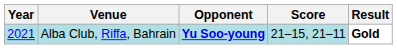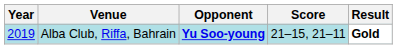 <table class="sortable wikitable" style="font-size: 90%;">
 <tr>
 <th>Year</th>
 <th>Venue</th>
 <th>Opponent</th>
 <th>Score</th>
 <th>Result</th>
 </tr>
 <tr style="background:#B0E0E6">
-<td align="center"><a href='#'>2021</a></td>
+<td align="center"><a href='#'>2019</a></td>
 <td align="left">Alba Club, <a href='#'>Riffa</a>, Bahrain</td>
 <td align="left"><strong> <a href='#'>Yu Soo-young</a></strong></td>
 <td align="left">21–15, 21–11</td>
 <td style="text-align:left; background:white"> <strong>Gold</strong></td>
 </tr>
 </table>
